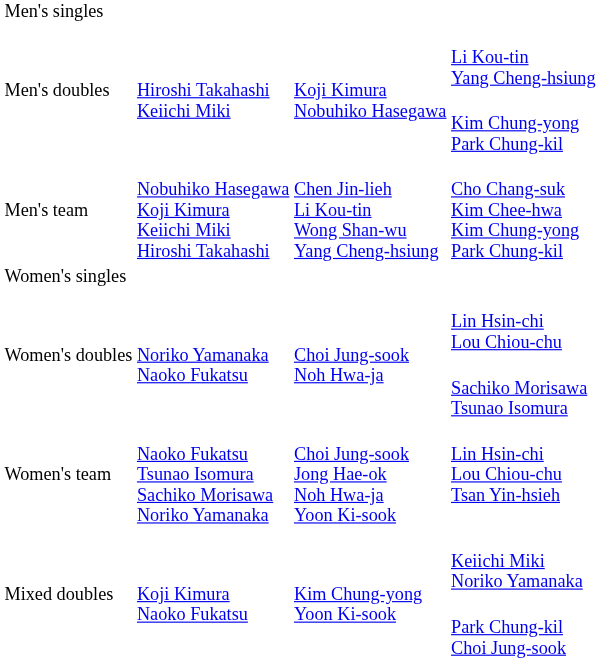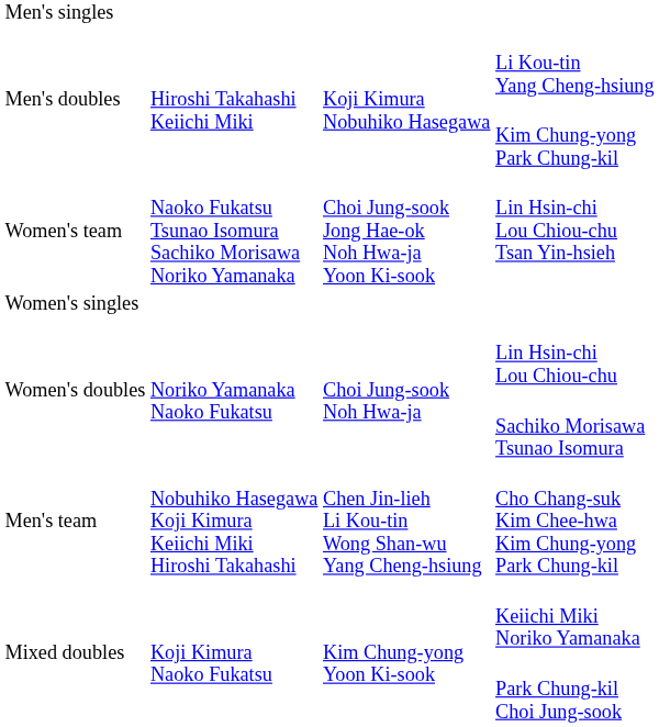 <table>
 <tr>
 <td rowspan=2>Men's singles</td>
 <td rowspan=2></td>
 <td rowspan=2></td>
 <td></td>
 </tr>
 <tr>
 <td></td>
 </tr>
 <tr>
 <td rowspan=2>Men's doubles</td>
 <td rowspan=2><br><a href='#'>Hiroshi Takahashi</a><br><a href='#'>Keiichi Miki</a></td>
 <td rowspan=2><br><a href='#'>Koji Kimura</a><br><a href='#'>Nobuhiko Hasegawa</a></td>
 <td><br><a href='#'>Li Kou-tin</a><br><a href='#'>Yang Cheng-hsiung</a></td>
 </tr>
 <tr>
 <td><br><a href='#'>Kim Chung-yong</a><br><a href='#'>Park Chung-kil</a></td>
 </tr>
 <tr>
-<td>Men's team</td>
-<td><br><a href='#'>Nobuhiko Hasegawa</a><br><a href='#'>Koji Kimura</a><br><a href='#'>Keiichi Miki</a><br><a href='#'>Hiroshi Takahashi</a></td>
-<td><br><a href='#'>Chen Jin-lieh</a><br><a href='#'>Li Kou-tin</a><br><a href='#'>Wong Shan-wu</a><br><a href='#'>Yang Cheng-hsiung</a></td>
-<td><br><a href='#'>Cho Chang-suk</a><br><a href='#'>Kim Chee-hwa</a><br><a href='#'>Kim Chung-yong</a><br><a href='#'>Park Chung-kil</a></td>
+<td>Women's team</td>
+<td><br><a href='#'>Naoko Fukatsu</a><br><a href='#'>Tsunao Isomura</a><br><a href='#'>Sachiko Morisawa</a><br><a href='#'>Noriko Yamanaka</a></td>
+<td><br><a href='#'>Choi Jung-sook</a><br><a href='#'>Jong Hae-ok</a><br><a href='#'>Noh Hwa-ja</a><br><a href='#'>Yoon Ki-sook</a></td>
+<td valign=top><br><a href='#'>Lin Hsin-chi</a><br><a href='#'>Lou Chiou-chu</a><br><a href='#'>Tsan Yin-hsieh</a></td>
 </tr>
 <tr>
 <td rowspan=2>Women's singles</td>
 <td rowspan=2></td>
 <td rowspan=2></td>
 <td></td>
 </tr>
 <tr>
 <td></td>
 </tr>
 <tr>
 <td rowspan=2>Women's doubles</td>
 <td rowspan=2><br><a href='#'>Noriko Yamanaka</a><br><a href='#'>Naoko Fukatsu</a></td>
 <td rowspan=2><br><a href='#'>Choi Jung-sook</a><br><a href='#'>Noh Hwa-ja</a></td>
 <td><br><a href='#'>Lin Hsin-chi</a><br><a href='#'>Lou Chiou-chu</a></td>
 </tr>
 <tr>
 <td><br><a href='#'>Sachiko Morisawa</a><br><a href='#'>Tsunao Isomura</a></td>
 </tr>
 <tr>
-<td>Women's team</td>
-<td><br><a href='#'>Naoko Fukatsu</a><br><a href='#'>Tsunao Isomura</a><br><a href='#'>Sachiko Morisawa</a><br><a href='#'>Noriko Yamanaka</a></td>
-<td><br><a href='#'>Choi Jung-sook</a><br><a href='#'>Jong Hae-ok</a><br><a href='#'>Noh Hwa-ja</a><br><a href='#'>Yoon Ki-sook</a></td>
-<td valign=top><br><a href='#'>Lin Hsin-chi</a><br><a href='#'>Lou Chiou-chu</a><br><a href='#'>Tsan Yin-hsieh</a></td>
+<td>Men's team</td>
+<td><br><a href='#'>Nobuhiko Hasegawa</a><br><a href='#'>Koji Kimura</a><br><a href='#'>Keiichi Miki</a><br><a href='#'>Hiroshi Takahashi</a></td>
+<td><br><a href='#'>Chen Jin-lieh</a><br><a href='#'>Li Kou-tin</a><br><a href='#'>Wong Shan-wu</a><br><a href='#'>Yang Cheng-hsiung</a></td>
+<td><br><a href='#'>Cho Chang-suk</a><br><a href='#'>Kim Chee-hwa</a><br><a href='#'>Kim Chung-yong</a><br><a href='#'>Park Chung-kil</a></td>
 </tr>
 <tr>
 <td rowspan=2>Mixed doubles</td>
 <td rowspan=2><br><a href='#'>Koji Kimura</a><br><a href='#'>Naoko Fukatsu</a></td>
 <td rowspan=2><br><a href='#'>Kim Chung-yong</a><br><a href='#'>Yoon Ki-sook</a></td>
 <td><br><a href='#'>Keiichi Miki</a><br><a href='#'>Noriko Yamanaka</a></td>
 </tr>
 <tr>
 <td><br><a href='#'>Park Chung-kil</a><br><a href='#'>Choi Jung-sook</a></td>
 </tr>
 </table>
